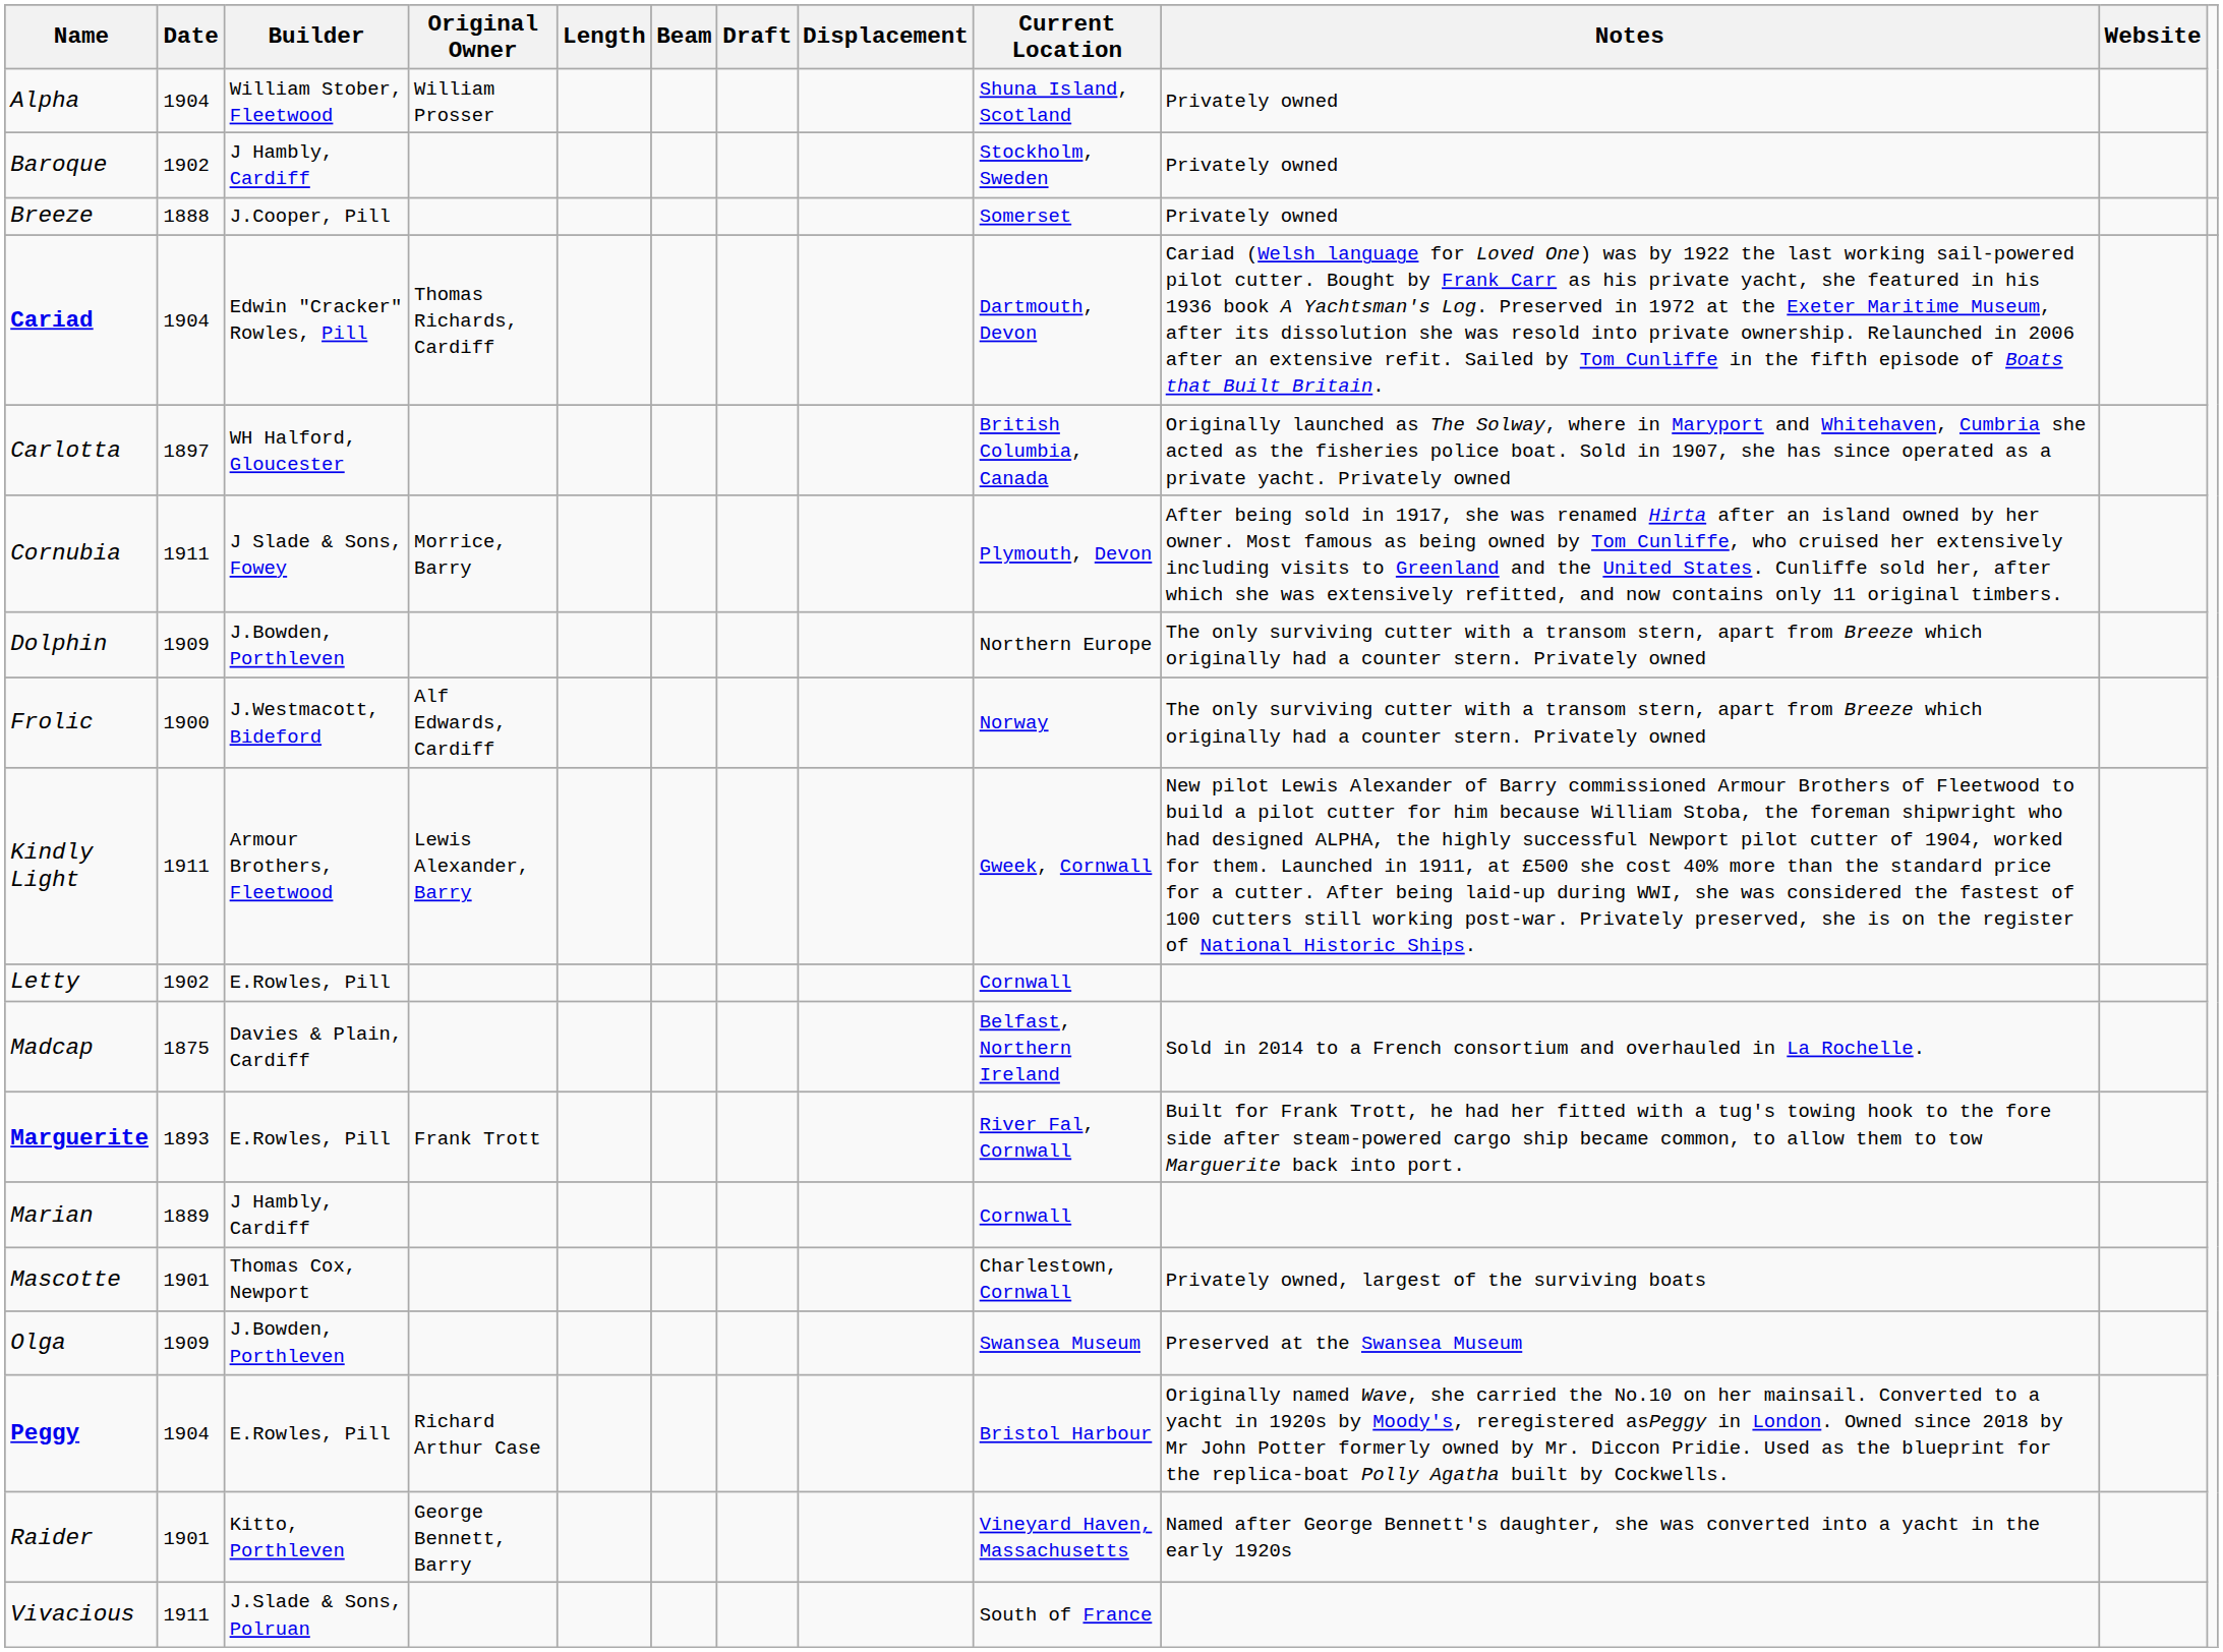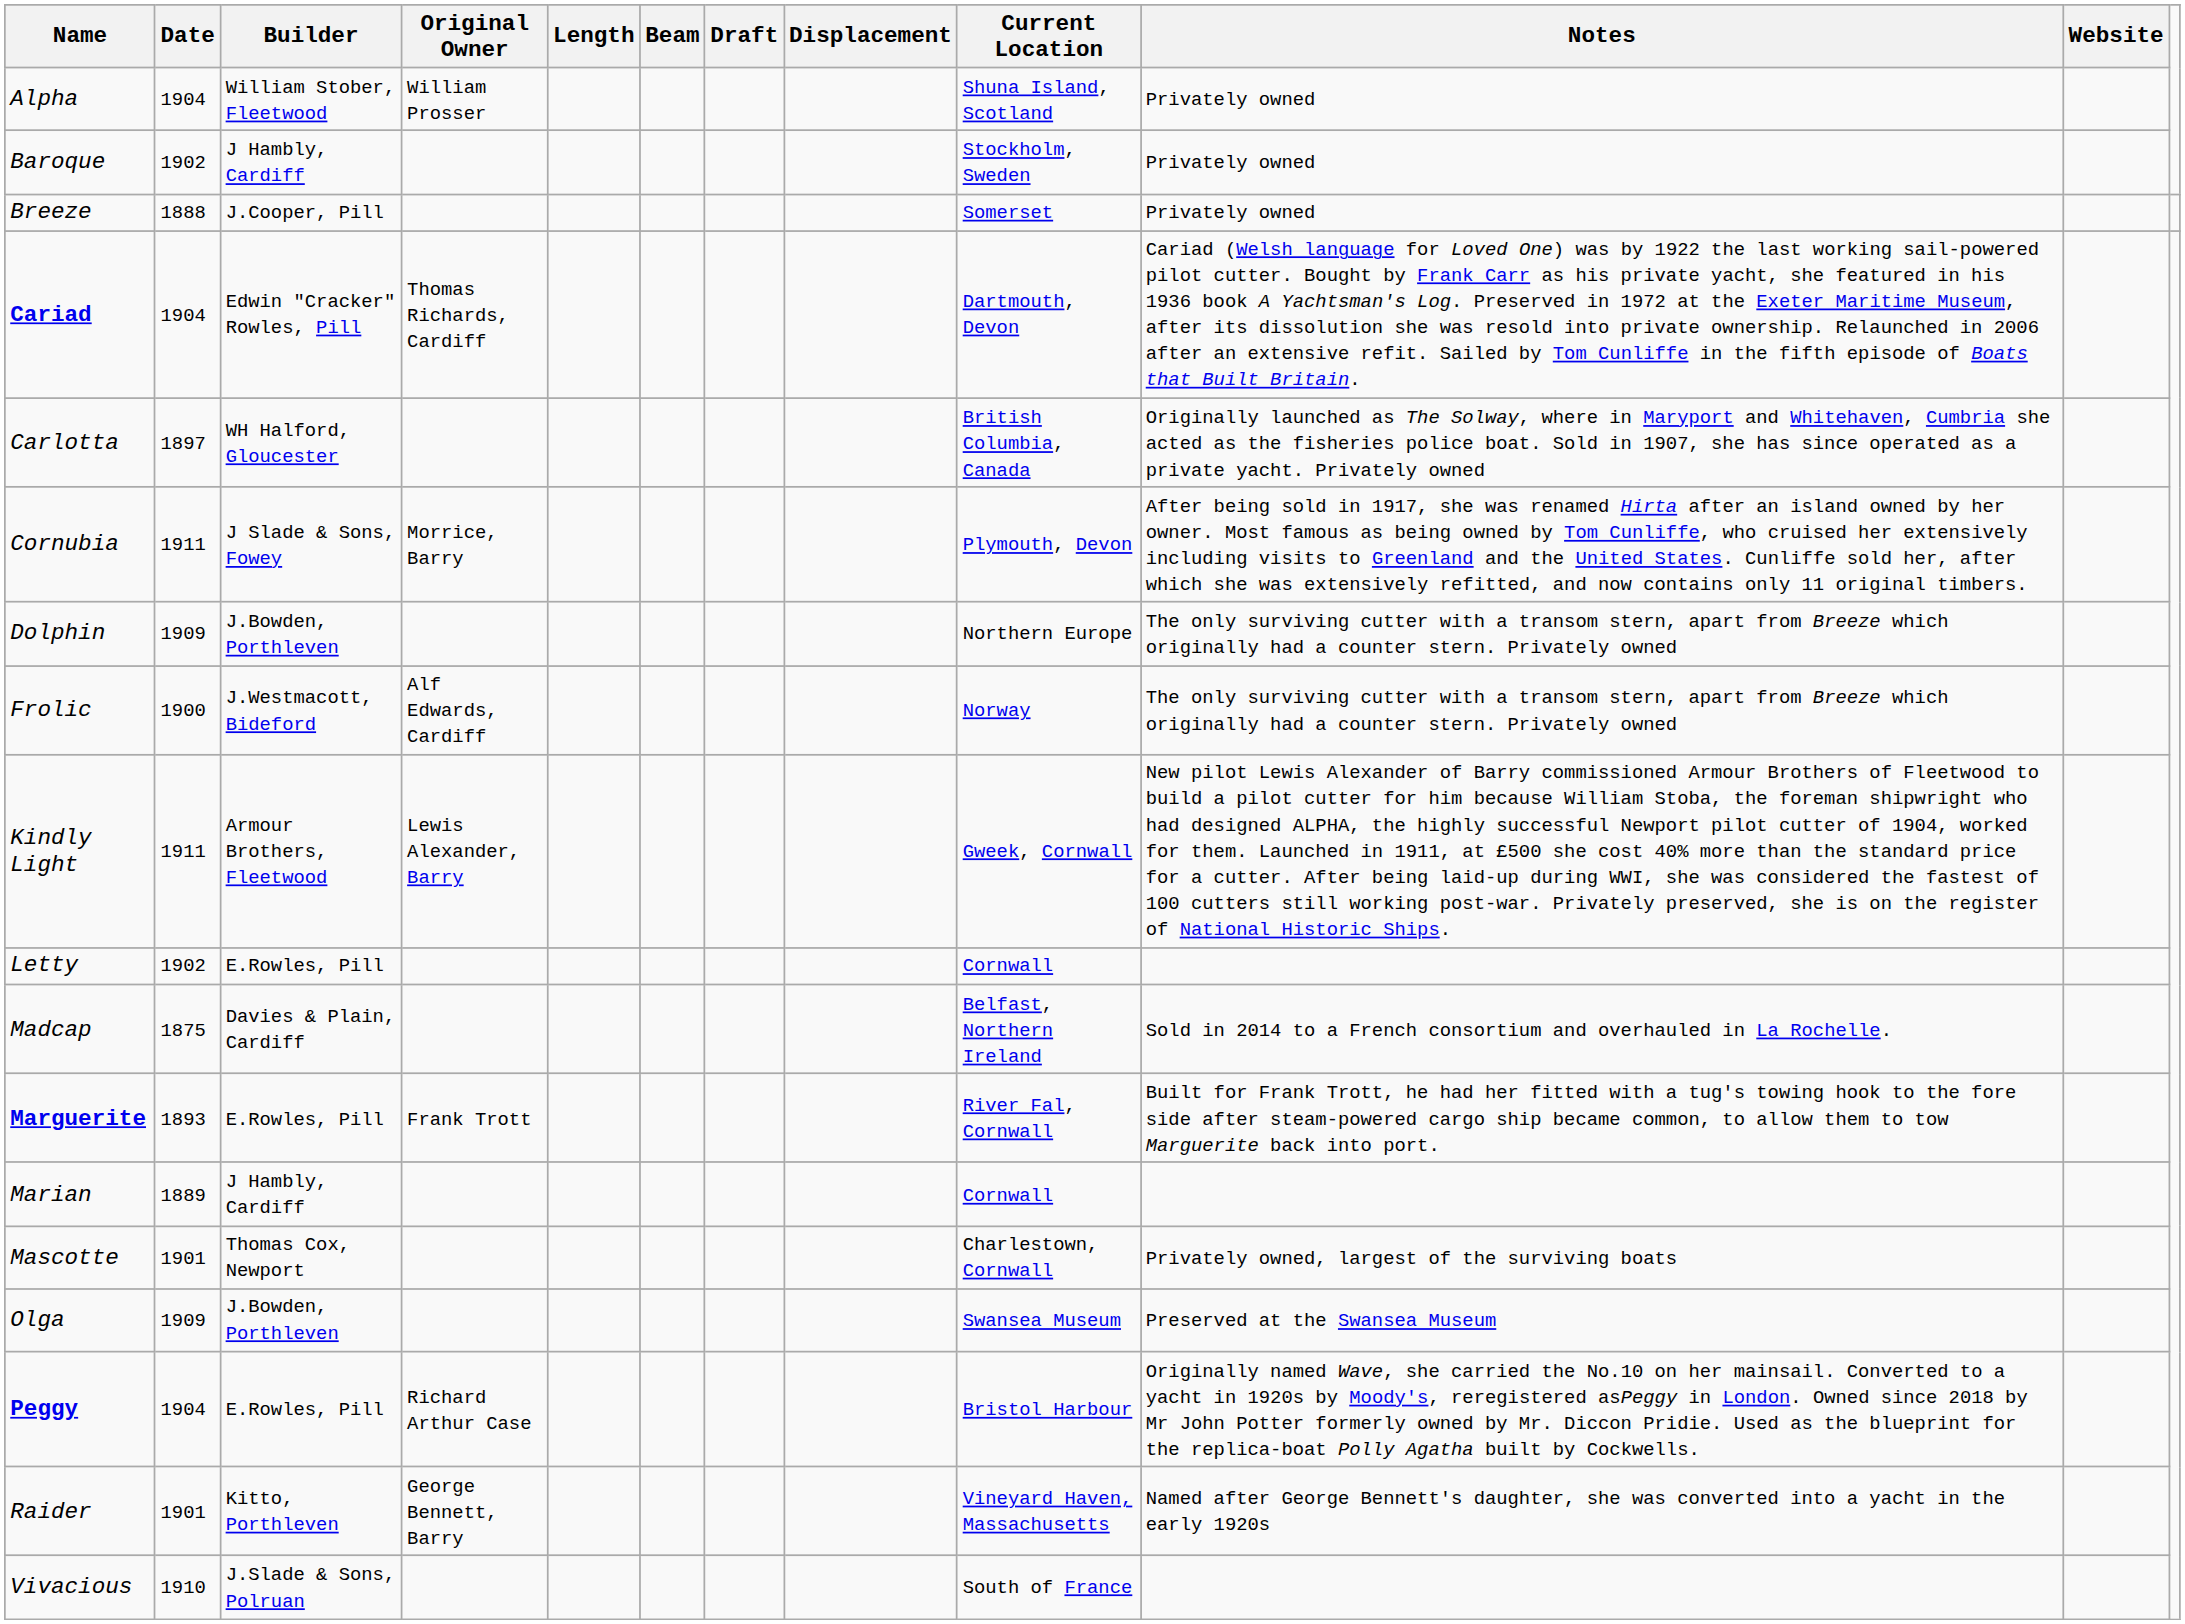 <table class="wikitable sortable">
 <tr>
 <th align=center>Name</th>
 <th align=center>Date</th>
 <th align=center>Builder</th>
 <th align=center>Original Owner</th>
 <th align=center>Length</th>
 <th align=center>Beam</th>
 <th align=center>Draft</th>
 <th align=center>Displacement</th>
 <th align=center>Current Location</th>
 <th align=center>Notes</th>
 <th align=center>Website</th>
 </tr>
 <tr>
 <td><em>Alpha</em></td>
 <td><small>1904</small></td>
 <td><small>William Stober, <a href='#'>Fleetwood</a></small></td>
 <td><small>William Prosser</small></td>
 <td><small></small></td>
 <td><small></small></td>
 <td><small></small></td>
 <td><small></small></td>
 <td><small><a href='#'>Shuna Island</a>, <a href='#'>Scotland</a></small></td>
 <td><small>Privately owned</small></td>
 <td></td>
 </tr>
 <tr>
 <td><em>Baroque</em></td>
 <td><small>1902</small></td>
 <td><small>J Hambly, <a href='#'>Cardiff</a></small></td>
 <td><small></small></td>
 <td><small></small></td>
 <td><small></small></td>
 <td><small></small></td>
 <td><small></small></td>
 <td><small><a href='#'>Stockholm</a>, <a href='#'>Sweden</a></small></td>
 <td><small>Privately owned</small></td>
 <td></td>
 </tr>
 <tr>
 <td><em>Breeze</em></td>
 <td><small>1888</small></td>
 <td><small>J.Cooper, Pill</small></td>
 <td><small></small></td>
 <td><small></small></td>
 <td><small></small></td>
 <td><small></small></td>
 <td><small></small></td>
 <td><small><a href='#'>Somerset</a></small></td>
 <td><small>Privately owned</small></td>
 <td></td>
 <td></td>
 </tr>
 <tr>
 <td><strong><a href='#'>Cariad</a></strong></td>
 <td><small>1904</small></td>
 <td><small>Edwin "Cracker" Rowles, <a href='#'>Pill</a></small></td>
 <td><small>Thomas Richards, Cardiff</small></td>
 <td><small></small></td>
 <td><small></small></td>
 <td><small></small></td>
 <td><small></small></td>
 <td><small><a href='#'>Dartmouth</a>, <a href='#'>Devon</a></small></td>
 <td><small>Cariad (<a href='#'>Welsh language</a> for <em>Loved One</em>) was by 1922 the last working sail-powered pilot cutter. Bought by <a href='#'>Frank Carr</a> as his private yacht, she featured in his 1936 book <em>A Yachtsman's Log</em>. Preserved in 1972 at the <a href='#'>Exeter Maritime Museum</a>, after its dissolution she was resold into private ownership. Relaunched in 2006 after an extensive refit. Sailed by <a href='#'>Tom Cunliffe</a> in the fifth episode of <em><a href='#'>Boats that Built Britain</a></em>.</small></td>
 <td></td>
 </tr>
 <tr>
 <td><em>Carlotta</em></td>
 <td><small>1897</small></td>
 <td><small>WH Halford, <a href='#'>Gloucester</a></small></td>
 <td></td>
 <td><small></small></td>
 <td><small></small></td>
 <td><small></small></td>
 <td><small></small></td>
 <td><small><a href='#'>British Columbia</a>, <a href='#'>Canada</a></small></td>
 <td><small>Originally launched as <em>The Solway</em>, where in <a href='#'>Maryport</a> and <a href='#'>Whitehaven</a>, <a href='#'>Cumbria</a> she acted as the fisheries police boat. Sold in 1907, she has since operated as a private yacht. Privately owned</small></td>
 <td></td>
 </tr>
 <tr>
 <td><em>Cornubia</em></td>
 <td><small>1911</small></td>
 <td><small>J Slade & Sons, <a href='#'>Fowey</a></small></td>
 <td><small>Morrice, Barry</small></td>
 <td><small></small></td>
 <td><small></small></td>
 <td><small></small></td>
 <td><small></small></td>
 <td><small><a href='#'>Plymouth</a>, <a href='#'>Devon</a></small></td>
 <td><small>After being sold in 1917, she was renamed <em><a href='#'>Hirta</a></em> after an island owned by her owner. Most famous as being owned by <a href='#'>Tom Cunliffe</a>, who cruised her extensively including visits to <a href='#'>Greenland</a> and the <a href='#'>United States</a>. Cunliffe sold her, after which she was extensively refitted, and now contains only 11 original timbers.</small></td>
 <td></td>
 </tr>
 <tr>
 <td><em>Dolphin</em></td>
 <td><small>1909</small></td>
 <td><small>J.Bowden, <a href='#'>Porthleven</a></small></td>
 <td><small></small></td>
 <td><small></small></td>
 <td><small></small></td>
 <td><small></small></td>
 <td><small></small></td>
 <td><small>Northern Europe</small></td>
 <td><small>The only surviving cutter with a transom stern, apart from <em>Breeze</em> which originally had a counter stern. Privately owned</small></td>
 <td></td>
 </tr>
 <tr>
 <td><em>Frolic</em></td>
 <td><small>1900</small></td>
 <td><small>J.Westmacott, <a href='#'>Bideford</a></small></td>
 <td><small>Alf Edwards, Cardiff</small></td>
 <td><small></small></td>
 <td><small></small></td>
 <td><small></small></td>
 <td><small></small></td>
 <td><small><a href='#'>Norway</a></small></td>
 <td><small>The only surviving cutter with a transom stern, apart from <em>Breeze</em> which originally had a counter stern. Privately owned</small></td>
 <td></td>
 </tr>
 <tr>
 <td><em>Kindly Light</em></td>
 <td><small>1911</small></td>
 <td><small>Armour Brothers, <a href='#'>Fleetwood</a></small></td>
 <td><small>Lewis Alexander, <a href='#'>Barry</a></small></td>
 <td><small></small></td>
 <td><small></small></td>
 <td><small></small></td>
 <td><small></small></td>
 <td><small><a href='#'>Gweek</a>, <a href='#'>Cornwall</a></small></td>
 <td><small>New pilot Lewis Alexander of Barry commissioned Armour Brothers of Fleetwood to build a pilot cutter for him because William Stoba, the foreman shipwright who had designed ALPHA, the highly successful Newport pilot cutter of 1904, worked for them. Launched in 1911, at £500 she cost 40% more than the standard price for a cutter. After being laid-up during WWI, she was considered the fastest of 100 cutters still working post-war. Privately preserved, she is on the register of <a href='#'>National Historic Ships</a>.</small></td>
 <td></td>
 </tr>
 <tr>
 <td><em>Letty</em></td>
 <td><small>1902</small></td>
 <td><small>E.Rowles, Pill</small></td>
 <td><small></small></td>
 <td><small></small></td>
 <td><small></small></td>
 <td><small></small></td>
 <td><small></small></td>
 <td><small><a href='#'>Cornwall</a></small></td>
 <td><small></small></td>
 <td></td>
 </tr>
 <tr>
 <td><em>Madcap</em></td>
 <td><small>1875</small></td>
 <td><small>Davies & Plain, Cardiff</small></td>
 <td><small></small></td>
 <td><small></small></td>
 <td><small></small></td>
 <td><small></small></td>
 <td><small></small></td>
 <td><small><a href='#'>Belfast</a>, <a href='#'>Northern Ireland</a></small></td>
 <td><small>Sold in 2014 to a French consortium and overhauled in <a href='#'>La Rochelle</a>.</small></td>
 <td></td>
 </tr>
 <tr>
 <td><strong><a href='#'>Marguerite</a></strong></td>
 <td><small>1893</small></td>
 <td><small>E.Rowles, Pill</small></td>
 <td><small>Frank Trott</small></td>
 <td><small></small></td>
 <td><small></small></td>
 <td><small></small></td>
 <td><small></small></td>
 <td><small><a href='#'>River Fal</a>, <a href='#'>Cornwall</a></small></td>
 <td><small>Built for Frank Trott, he had her fitted with a tug's towing hook to the fore side after steam-powered cargo ship became common, to allow them to tow <em>Marguerite</em> back into port.</small></td>
 <td></td>
 </tr>
 <tr>
 <td><em>Marian</em></td>
 <td><small>1889</small></td>
 <td><small>J Hambly, Cardiff</small></td>
 <td><small></small></td>
 <td><small></small></td>
 <td><small></small></td>
 <td><small></small></td>
 <td><small></small></td>
 <td><small><a href='#'>Cornwall</a></small></td>
 <td><small></small></td>
 <td></td>
 </tr>
 <tr>
 <td><em>Mascotte</em></td>
 <td><small>1901</small></td>
 <td><small>Thomas Cox, Newport</small></td>
 <td></td>
 <td><small></small></td>
 <td><small></small></td>
 <td><small></small></td>
 <td><small></small></td>
 <td><small>Charlestown, <a href='#'>Cornwall</a></small></td>
 <td><small>Privately owned, largest of the surviving boats</small></td>
 <td> </td>
 </tr>
 <tr>
 <td><em>Olga</em></td>
 <td><small>1909</small></td>
 <td><small>J.Bowden, <a href='#'>Porthleven</a></small></td>
 <td></td>
 <td><small></small></td>
 <td><small></small></td>
 <td><small></small></td>
 <td><small></small></td>
 <td><small><a href='#'>Swansea Museum</a></small></td>
 <td><small>Preserved at the <a href='#'>Swansea Museum</a></small></td>
 <td></td>
 </tr>
 <tr>
 <td><strong><a href='#'>Peggy</a></strong></td>
 <td><small>1904</small></td>
 <td><small>E.Rowles, Pill</small></td>
 <td><small>Richard Arthur Case</small></td>
 <td><small></small></td>
 <td><small></small></td>
 <td><small></small></td>
 <td><small></small></td>
 <td><small><a href='#'>Bristol Harbour</a></small></td>
 <td><small>Originally named <em>Wave</em>, she carried the No.10 on her mainsail. Converted to a yacht in 1920s by <a href='#'>Moody's</a>, reregistered as<em>Peggy</em> in <a href='#'>London</a>. Owned since 2018 by Mr John Potter formerly owned by Mr. Diccon Pridie. Used as the blueprint for the replica-boat <em>Polly Agatha</em> built by Cockwells.</small></td>
 <td></td>
 </tr>
 <tr>
 <td><em>Raider</em></td>
 <td><small>1901</small></td>
 <td><small>Kitto, <a href='#'>Porthleven</a></small></td>
 <td><small>George Bennett, Barry</small></td>
 <td><small></small></td>
 <td><small></small></td>
 <td><small></small></td>
 <td><small></small></td>
 <td><small><a href='#'>Vineyard Haven, Massachusetts</a></small></td>
 <td><small>Named after George Bennett's daughter, she was converted into a yacht in the early 1920s</small></td>
 <td></td>
 </tr>
 <tr>
 <td><em>Vivacious</em></td>
-<td><small>1911</small></td>
+<td><small>1910</small></td>
 <td><small>J.Slade & Sons, <a href='#'>Polruan</a></small></td>
 <td></td>
 <td><small></small></td>
 <td><small></small></td>
 <td><small></small></td>
 <td><small></small></td>
 <td><small>South of <a href='#'>France</a></small></td>
 <td><small></small></td>
 <td></td>
 </tr>
 <tr>
 </tr>
 </table>
